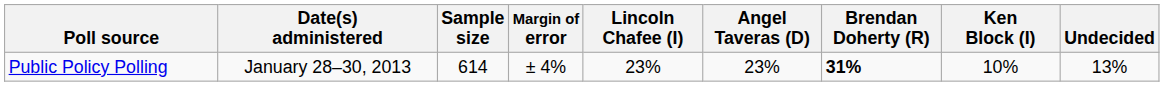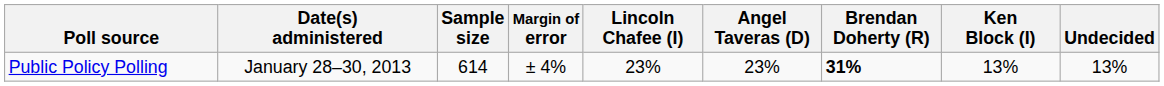 <table class="wikitable">
 <tr valign= bottom>
 <th style="width:185px;">Poll source</th>
 <th style="width:190px;">Date(s)<br>administered</th>
 <th class=small>Sample<br>size</th>
 <th><small>Margin of</small><br>error</th>
 <th style="width:100px;">Lincoln<br>Chafee (I)</th>
 <th style="width:100px;">Angel<br>Taveras (D)</th>
 <th style="width:100px;">Brendan<br>Doherty (R)</th>
 <th style="width:100px;">Ken<br>Block (I)</th>
 <th style="width:40px;">Undecided</th>
 </tr>
 <tr>
 <td><a href='#'>Public Policy Polling</a></td>
 <td align=center>January 28–30, 2013</td>
 <td align=center>614</td>
 <td align=center>± 4%</td>
 <td align=center>23%</td>
 <td align=center>23%</td>
 <td><strong>31%</strong></td>
-<td align=center>10%</td>
+<td align=center>13%</td>
 <td align=center>13%</td>
 </tr>
 </table>
